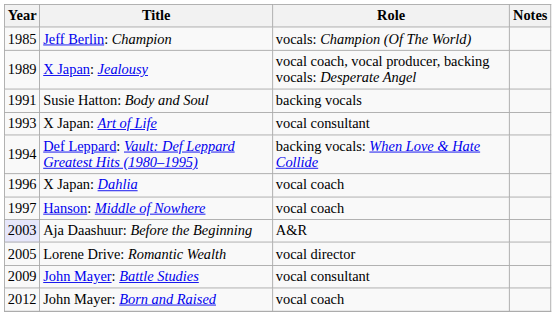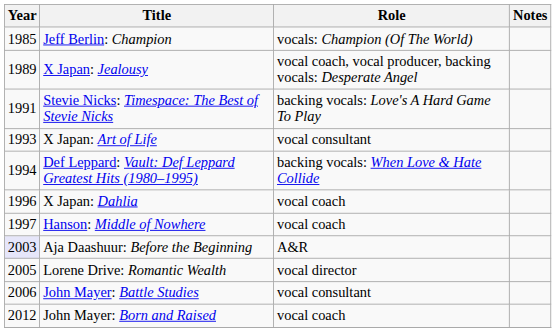 <table class="wikitable">
 <tr>
 <th>Year</th>
 <th>Title</th>
 <th>Role</th>
 <th>Notes</th>
 </tr>
 <tr>
 <td>1985</td>
 <td><a href='#'>Jeff Berlin</a>: <em>Champion</em></td>
 <td>vocals: <em>Champion (Of The World)</em></td>
 </tr>
 <tr>
 <td>1989</td>
 <td><a href='#'>X Japan</a>: <em><a href='#'>Jealousy</a></em></td>
 <td>vocal coach, vocal producer, backing vocals: <em>Desperate Angel</em></td>
 <td></td>
 </tr>
 <tr>
 <td>1991</td>
-<td>Susie Hatton: <em>Body and Soul</em></td>
-<td>backing vocals</td>
+<td><a href='#'>Stevie Nicks</a>: <em><a href='#'>Timespace: The Best of Stevie Nicks</a></em></td>
+<td>backing vocals: <em>Love's A Hard Game To Play</em></td>
 <td></td>
 </tr>
 <tr>
 <td>1993</td>
 <td>X Japan: <em><a href='#'>Art of Life</a></em></td>
 <td>vocal consultant</td>
 <td></td>
 </tr>
 <tr>
 <td>1994</td>
 <td><a href='#'>Def Leppard</a>: <em><a href='#'>Vault: Def Leppard Greatest Hits (1980–1995)</a></em></td>
 <td>backing vocals: <em><a href='#'>When Love & Hate Collide</a></em></td>
 <td></td>
 </tr>
 <tr>
 <td>1996</td>
 <td>X Japan: <em><a href='#'>Dahlia</a></em></td>
 <td>vocal coach</td>
 <td></td>
 </tr>
 <tr>
 <td>1997</td>
 <td><a href='#'>Hanson</a>: <em><a href='#'>Middle of Nowhere</a></em></td>
 <td>vocal coach</td>
 <td></td>
 </tr>
 <tr>
 <td style="background: lavender;">2003</td>
 <td>Aja Daashuur: <em>Before the Beginning</em></td>
 <td>A&R</td>
 <td></td>
 </tr>
 <tr>
 <td>2005</td>
 <td>Lorene Drive: <em>Romantic Wealth</em></td>
 <td>vocal director</td>
 <td></td>
 </tr>
 <tr>
-<td>2009</td>
+<td>2006</td>
 <td><a href='#'>John Mayer</a>: <em><a href='#'>Battle Studies</a></em></td>
 <td>vocal consultant</td>
 <td></td>
 </tr>
 <tr>
 <td>2012</td>
 <td>John Mayer: <em><a href='#'>Born and Raised</a></em></td>
 <td>vocal coach</td>
 <td></td>
 </tr>
 <tr>
 </tr>
 </table>
